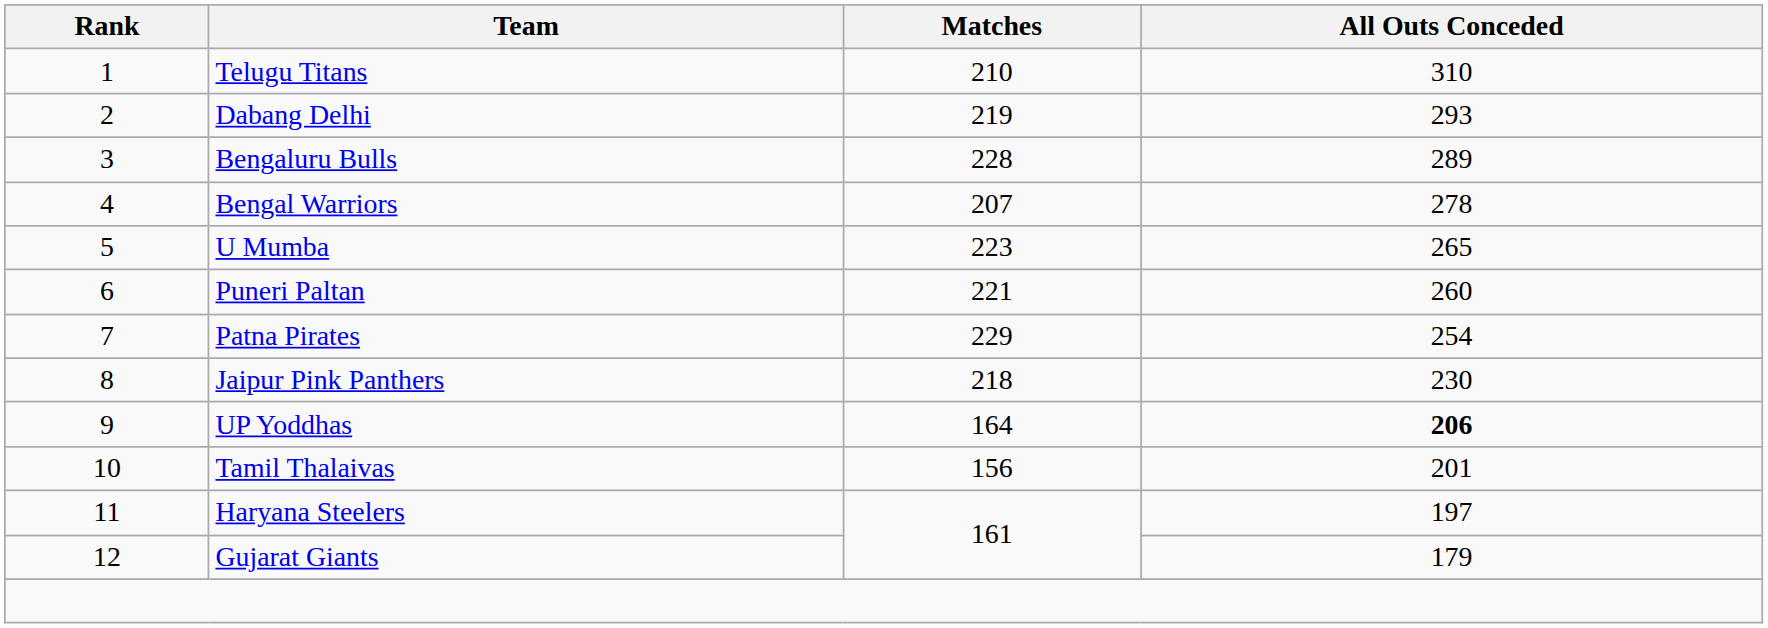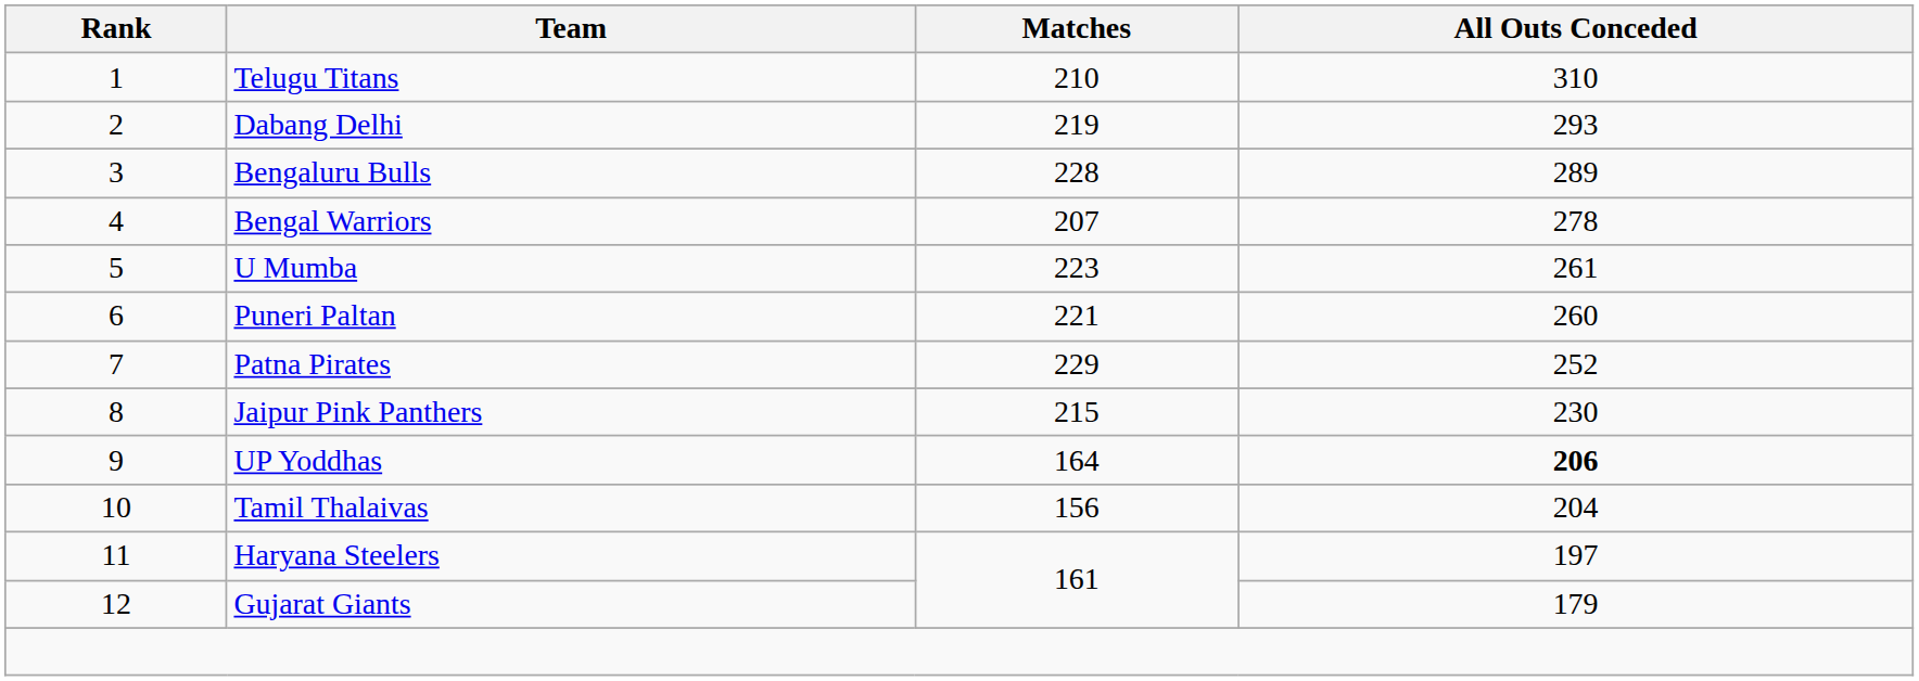 <table class="wikitable" align="center" style="text-align: center; font-size: 100%; width:80%">
 <tr>
 <th>Rank</th>
 <th>Team</th>
 <th>Matches</th>
 <th>All Outs Conceded</th>
 </tr>
 <tr>
 <td>1</td>
 <td style="text-align:left"><a href='#'>Telugu Titans</a></td>
 <td>210</td>
 <td>310</td>
 </tr>
 <tr>
 <td>2</td>
 <td style="text-align:left"><a href='#'>Dabang Delhi</a></td>
 <td>219</td>
 <td>293</td>
 </tr>
 <tr>
 <td>3</td>
 <td style="text-align:left"><a href='#'>Bengaluru Bulls</a></td>
 <td>228</td>
 <td>289</td>
 </tr>
 <tr>
 <td>4</td>
 <td style="text-align:left"><a href='#'>Bengal Warriors</a></td>
 <td>207</td>
 <td>278</td>
 </tr>
 <tr>
 <td>5</td>
 <td style="text-align:left"><a href='#'>U Mumba</a></td>
 <td>223</td>
-<td>265</td>
+<td>261</td>
 </tr>
 <tr>
 <td>6</td>
 <td style="text-align:left"><a href='#'>Puneri Paltan</a></td>
 <td>221</td>
 <td>260</td>
 </tr>
 <tr>
 <td>7</td>
 <td style="text-align:left"><a href='#'>Patna Pirates</a></td>
 <td>229</td>
-<td>254</td>
+<td>252</td>
 </tr>
 <tr>
 <td>8</td>
 <td style="text-align:left"><a href='#'>Jaipur Pink Panthers</a></td>
-<td>218</td>
+<td>215</td>
 <td>230</td>
 </tr>
 <tr>
 <td>9</td>
 <td style="text-align:left"><a href='#'>UP Yoddhas</a></td>
 <td>164</td>
 <td><strong>206</strong></td>
 </tr>
 <tr>
 <td>10</td>
 <td style="text-align:left"><a href='#'>Tamil Thalaivas</a></td>
 <td>156</td>
-<td>201</td>
+<td>204</td>
 </tr>
 <tr>
 <td>11</td>
 <td style="text-align:left"><a href='#'>Haryana Steelers</a></td>
 <td rowspan=2>161</td>
 <td>197</td>
 </tr>
 <tr>
 <td>12</td>
 <td style="text-align:left"><a href='#'>Gujarat Giants</a></td>
 <td>179</td>
 </tr>
 <tr>
 <td colspan="6"><br></td>
 </tr>
 </table>
